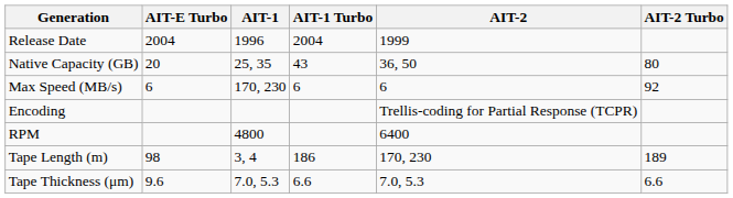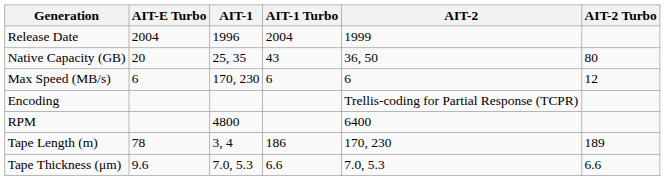 <table class="wikitable" style="float:right; margin-left: 1em;">
 <tr>
 <th>Generation</th>
 <th>AIT-E Turbo</th>
 <th>AIT-1</th>
 <th>AIT-1 Turbo</th>
 <th>AIT-2</th>
 <th>AIT-2 Turbo</th>
 </tr>
 <tr>
 <td>Release Date</td>
 <td>2004</td>
 <td>1996</td>
 <td>2004</td>
 <td>1999</td>
 <td></td>
 </tr>
 <tr>
 <td>Native Capacity (GB)</td>
 <td>20</td>
 <td>25, 35</td>
 <td>43</td>
 <td>36, 50</td>
 <td>80</td>
 </tr>
 <tr>
 <td>Max Speed (MB/s)</td>
 <td>6</td>
 <td>170, 230</td>
 <td>6</td>
 <td>6</td>
-<td>92</td>
+<td>12</td>
 </tr>
 <tr>
 <td>Encoding</td>
 <td></td>
 <td></td>
 <td></td>
 <td>Trellis-coding for Partial Response (TCPR)</td>
 <td></td>
 </tr>
 <tr>
 <td>RPM</td>
 <td></td>
 <td>4800</td>
 <td></td>
 <td>6400</td>
 <td></td>
 </tr>
 <tr>
 <td>Tape Length (m)</td>
-<td>98</td>
+<td>78</td>
 <td>3, 4</td>
 <td>186</td>
 <td>170, 230</td>
 <td>189</td>
 </tr>
 <tr>
 <td>Tape Thickness (μm)</td>
 <td>9.6</td>
 <td>7.0, 5.3</td>
 <td>6.6</td>
 <td>7.0, 5.3</td>
 <td>6.6</td>
 </tr>
 </table>
